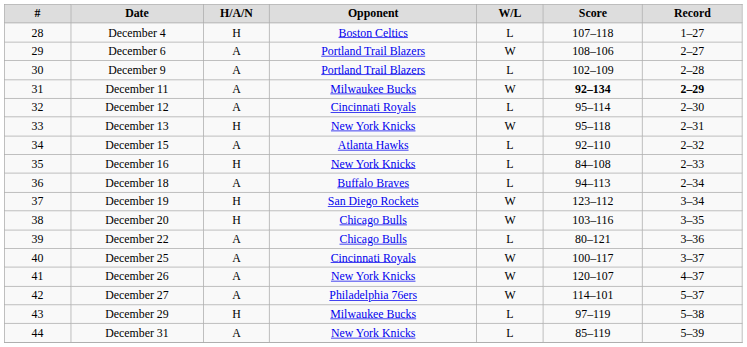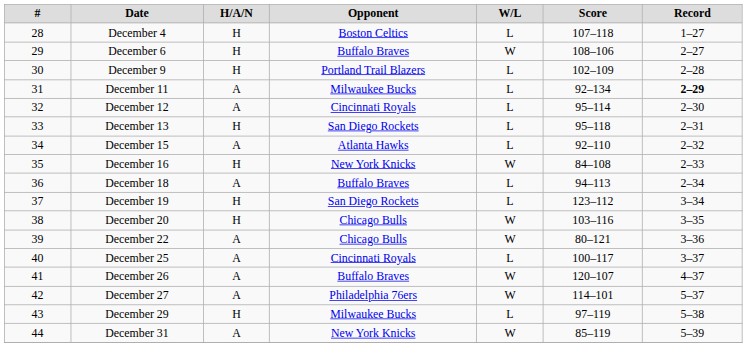 <table class="wikitable" width="63%">
 <tr>
 <th style="background:#dddddd;" width="8%">#</th>
 <th style="background:#dddddd;" width="16%">Date</th>
 <th style="background:#dddddd;" width="8%">H/A/N</th>
 <th style="background:#dddddd;" width="25%">Opponent</th>
 <th style="background:#dddddd;" width="8%">W/L</th>
 <th style="background:#dddddd;" width="12%">Score</th>
 <th style="background:#dddddd;" width="12%">Record</th>
 </tr>
 <tr align="center"    bgcolor="">
 <td>28</td>
 <td>December 4</td>
 <td>H</td>
 <td><a href='#'>Boston Celtics</a></td>
 <td>L</td>
 <td>107–118</td>
 <td>1–27</td>
 </tr>
 <tr align="center"    bgcolor="">
 <td>29</td>
 <td>December 6</td>
-<td>A</td>
-<td><a href='#'>Portland Trail Blazers</a></td>
+<td>H</td>
+<td><a href='#'>Buffalo Braves</a></td>
 <td>W</td>
 <td>108–106</td>
 <td>2–27</td>
 </tr>
 <tr align="center"    bgcolor="">
 <td>30</td>
 <td>December 9</td>
-<td>A</td>
+<td>H</td>
 <td><a href='#'>Portland Trail Blazers</a></td>
 <td>L</td>
 <td>102–109</td>
 <td>2–28</td>
 </tr>
 <tr align="center"    bgcolor="">
 <td>31</td>
 <td>December 11</td>
 <td>A</td>
 <td><a href='#'>Milwaukee Bucks</a></td>
-<td>W</td>
-<td><strong>92–134</strong></td>
+<td>L</td>
+<td>92–134</td>
 <td><strong>2–29</strong></td>
 </tr>
 <tr align="center"    bgcolor="">
 <td>32</td>
 <td>December 12</td>
 <td>A</td>
 <td><a href='#'>Cincinnati Royals</a></td>
 <td>L</td>
 <td>95–114</td>
 <td>2–30</td>
 </tr>
 <tr align="center"    bgcolor="">
 <td>33</td>
 <td>December 13</td>
 <td>H</td>
-<td><a href='#'>New York Knicks</a></td>
-<td>W</td>
+<td><a href='#'>San Diego Rockets</a></td>
+<td>L</td>
 <td>95–118</td>
 <td>2–31</td>
 </tr>
 <tr align="center"    bgcolor="">
 <td>34</td>
 <td>December 15</td>
 <td>A</td>
 <td><a href='#'>Atlanta Hawks</a></td>
 <td>L</td>
 <td>92–110</td>
 <td>2–32</td>
 </tr>
 <tr align="center"    bgcolor="">
 <td>35</td>
 <td>December 16</td>
 <td>H</td>
 <td><a href='#'>New York Knicks</a></td>
-<td>L</td>
+<td>W</td>
 <td>84–108</td>
 <td>2–33</td>
 </tr>
 <tr align="center"    bgcolor="">
 <td>36</td>
 <td>December 18</td>
 <td>A</td>
 <td><a href='#'>Buffalo Braves</a></td>
 <td>L</td>
 <td>94–113</td>
 <td>2–34</td>
 </tr>
 <tr align="center"    bgcolor="">
 <td>37</td>
 <td>December 19</td>
 <td>H</td>
 <td><a href='#'>San Diego Rockets</a></td>
-<td>W</td>
+<td>L</td>
 <td>123–112</td>
 <td>3–34</td>
 </tr>
 <tr align="center"    bgcolor="">
 <td>38</td>
 <td>December 20</td>
 <td>H</td>
 <td><a href='#'>Chicago Bulls</a></td>
 <td>W</td>
 <td>103–116</td>
 <td>3–35</td>
 </tr>
 <tr align="center"    bgcolor="">
 <td>39</td>
 <td>December 22</td>
 <td>A</td>
 <td><a href='#'>Chicago Bulls</a></td>
-<td>L</td>
+<td>W</td>
 <td>80–121</td>
 <td>3–36</td>
 </tr>
 <tr align="center"    bgcolor="">
 <td>40</td>
 <td>December 25</td>
 <td>A</td>
 <td><a href='#'>Cincinnati Royals</a></td>
-<td>W</td>
+<td>L</td>
 <td>100–117</td>
 <td>3–37</td>
 </tr>
 <tr align="center"    bgcolor="">
 <td>41</td>
 <td>December 26</td>
 <td>A</td>
-<td><a href='#'>New York Knicks</a></td>
+<td><a href='#'>Buffalo Braves</a></td>
 <td>W</td>
 <td>120–107</td>
 <td>4–37</td>
 </tr>
 <tr align="center"    bgcolor="">
 <td>42</td>
 <td>December 27</td>
 <td>A</td>
 <td><a href='#'>Philadelphia 76ers</a></td>
 <td>W</td>
 <td>114–101</td>
 <td>5–37</td>
 </tr>
 <tr align="center"    bgcolor="">
 <td>43</td>
 <td>December 29</td>
 <td>H</td>
 <td><a href='#'>Milwaukee Bucks</a></td>
 <td>L</td>
 <td>97–119</td>
 <td>5–38</td>
 </tr>
 <tr align="center"    bgcolor="">
 <td>44</td>
 <td>December 31</td>
 <td>A</td>
 <td><a href='#'>New York Knicks</a></td>
-<td>L</td>
+<td>W</td>
 <td>85–119</td>
 <td>5–39</td>
 </tr>
 <tr align="center"    bgcolor="">
 </tr>
 </table>
